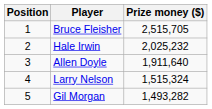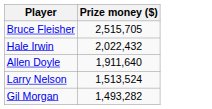 <table class="wikitable">
 <tr>
-<th>Position</th>
 <th>Player</th>
 <th>Prize money ($)</th>
 </tr>
 <tr>
-<td align=center>1</td>
 <td> <a href='#'>Bruce Fleisher</a></td>
 <td align=center>2,515,705</td>
 </tr>
 <tr>
-<td align=center>2</td>
 <td> <a href='#'>Hale Irwin</a></td>
-<td align=center>2,025,232</td>
+<td align=center>2,022,432</td>
 </tr>
 <tr>
-<td align=center>3</td>
 <td> <a href='#'>Allen Doyle</a></td>
 <td align=center>1,911,640</td>
 </tr>
 <tr>
-<td align=center>4</td>
 <td> <a href='#'>Larry Nelson</a></td>
-<td align=center>1,515,324</td>
+<td align=center>1,513,524</td>
 </tr>
 <tr>
-<td align=center>5</td>
 <td> <a href='#'>Gil Morgan</a></td>
 <td align=center>1,493,282</td>
 </tr>
 </table>
